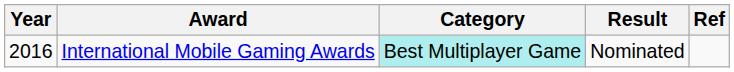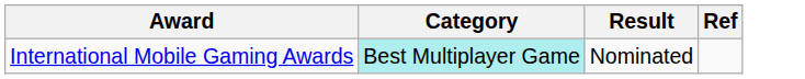 <table class="wikitable">
 <tr>
-<th>Year</th>
 <th>Award</th>
 <th>Category</th>
 <th>Result</th>
 <th>Ref</th>
 </tr>
 <tr>
-<td>2016</td>
 <td><a href='#'>International Mobile Gaming Awards</a></td>
 <td style="background: paleturquoise;">Best Multiplayer Game</td>
 <td>Nominated</td>
 <td></td>
 </tr>
 </table>
